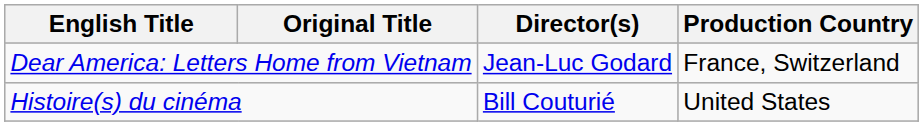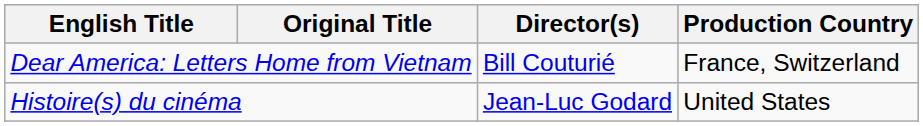 <table class="wikitable">
 <tr>
 <th>English Title</th>
 <th>Original Title</th>
 <th>Director(s)</th>
 <th>Production Country</th>
 </tr>
 <tr>
 <td colspan="2"><em><a href='#'>Dear America: Letters Home from Vietnam</a></em></td>
-<td><a href='#'>Jean-Luc Godard</a></td>
+<td><a href='#'>Bill Couturié</a></td>
 <td>France, Switzerland</td>
 </tr>
 <tr>
 <td colspan="2"><em><a href='#'>Histoire(s) du cinéma</a></em></td>
-<td><a href='#'>Bill Couturié</a></td>
+<td><a href='#'>Jean-Luc Godard</a></td>
 <td>United States</td>
 </tr>
 </table>
